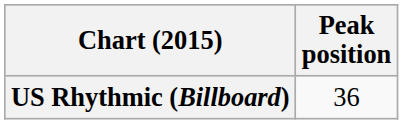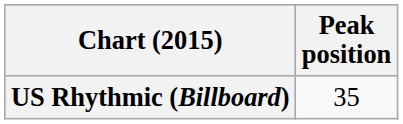 <table class="wikitable sortable plainrowheaders" style="text-align:center;">
 <tr>
 <th scope="col">Chart (2015)</th>
 <th scope="col">Peak<br>position</th>
 </tr>
 <tr>
 <th scope="row">US Rhythmic (<em>Billboard</em>)</th>
-<td>36</td>
+<td>35</td>
 </tr>
 </table>
